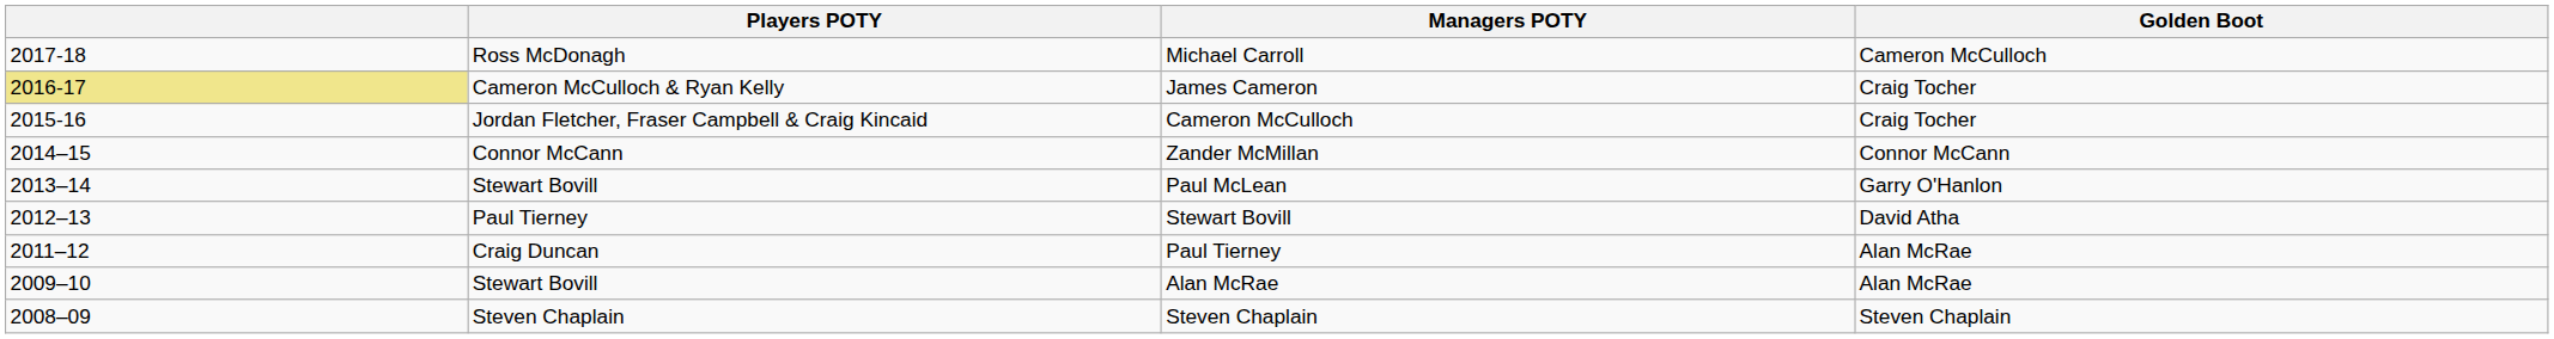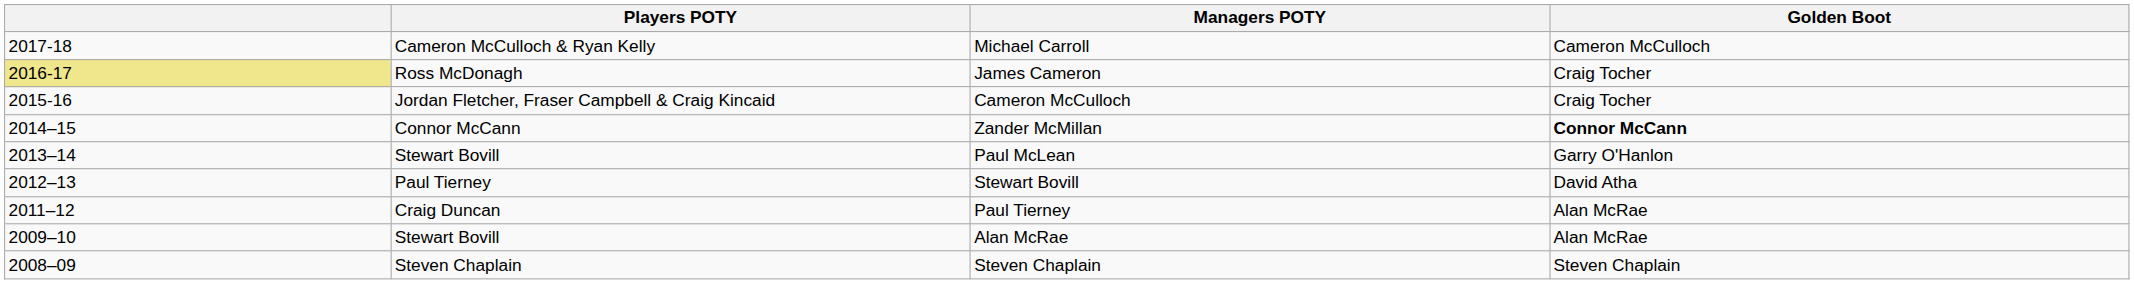 <table class="wikitable sortable">
 <tr>
 <th style="width:8%;"></th>
 <th style="width:12%;">Players POTY</th>
 <th style="width:12%;">Managers POTY</th>
 <th style="width:12%;">Golden Boot</th>
 </tr>
 <tr>
 <td>2017-18</td>
-<td>Ross McDonagh</td>
+<td>Cameron McCulloch & Ryan Kelly</td>
 <td>Michael Carroll</td>
 <td>Cameron McCulloch</td>
 </tr>
 <tr>
 <td style="background: khaki;">2016-17</td>
-<td>Cameron McCulloch & Ryan Kelly</td>
+<td>Ross McDonagh</td>
 <td>James Cameron</td>
 <td>Craig Tocher</td>
 </tr>
 <tr>
 <td>2015-16</td>
 <td>Jordan Fletcher, Fraser Campbell & Craig Kincaid</td>
 <td>Cameron McCulloch</td>
 <td>Craig Tocher</td>
 </tr>
 <tr>
 <td>2014–15</td>
 <td>Connor McCann</td>
 <td>Zander McMillan</td>
-<td>Connor McCann</td>
+<td><strong>Connor McCann</strong></td>
 </tr>
 <tr>
 <td>2013–14</td>
 <td>Stewart Bovill</td>
 <td>Paul McLean</td>
 <td>Garry O'Hanlon</td>
 </tr>
 <tr>
 <td>2012–13</td>
 <td>Paul Tierney</td>
 <td>Stewart Bovill</td>
 <td>David Atha</td>
 </tr>
 <tr>
 <td>2011–12</td>
 <td>Craig Duncan</td>
 <td>Paul Tierney</td>
 <td>Alan McRae</td>
 </tr>
 <tr>
 <td>2009–10</td>
 <td>Stewart Bovill</td>
 <td>Alan McRae</td>
 <td>Alan McRae</td>
 </tr>
 <tr>
 <td>2008–09</td>
 <td>Steven Chaplain</td>
 <td>Steven Chaplain</td>
 <td>Steven Chaplain</td>
 </tr>
 </table>
